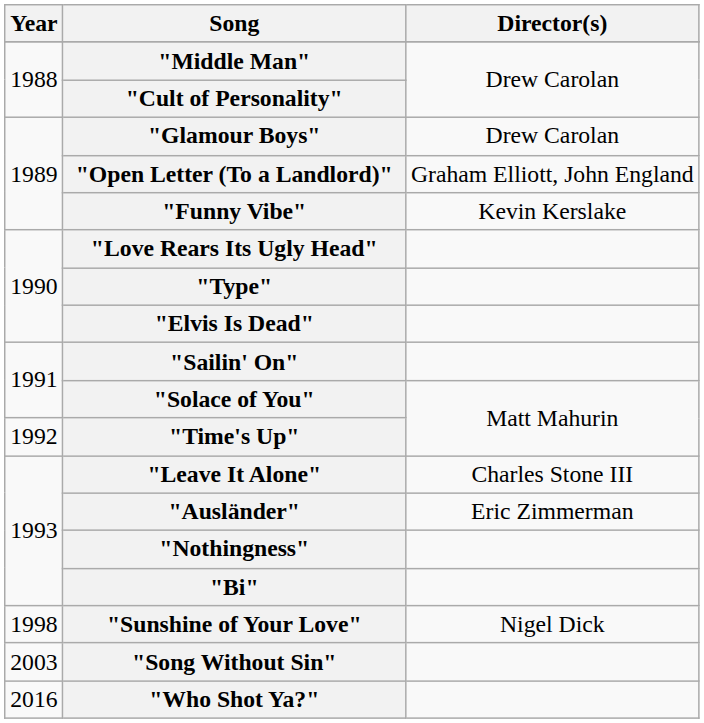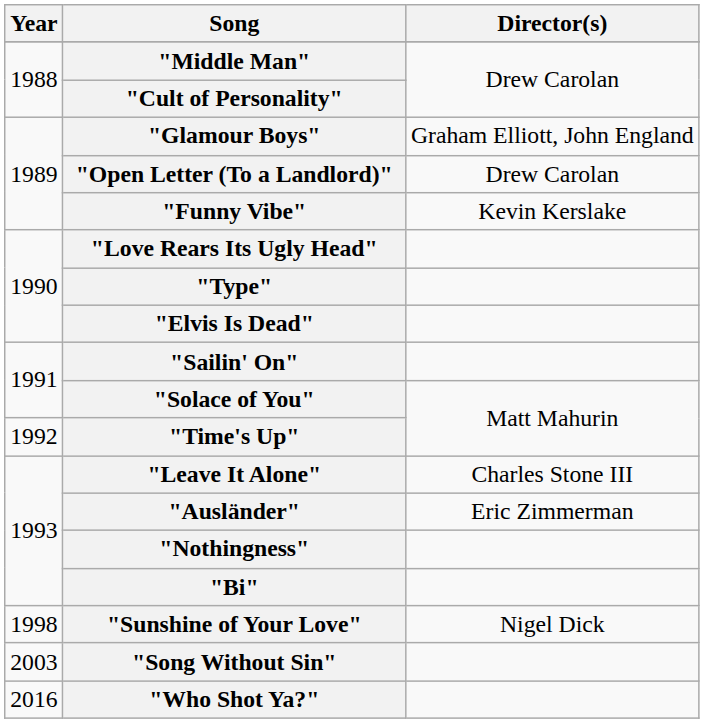 <table class="wikitable plainrowheaders" style="text-align:center;">
 <tr>
 <th>Year</th>
 <th style="width:14em;">Song</th>
 <th>Director(s)</th>
 </tr>
 <tr style="font-size:90%;">
 </tr>
 <tr>
 <td rowspan="2">1988</td>
 <th scope="row">"Middle Man"</th>
 <td rowspan="2">Drew Carolan</td>
 </tr>
 <tr>
 <th scope="row">"Cult of Personality"</th>
 </tr>
 <tr>
 <td rowspan="3">1989</td>
 <th scope="row">"Glamour Boys"</th>
-<td>Drew Carolan</td>
+<td>Graham Elliott, John England</td>
 </tr>
 <tr>
 <th scope="row">"Open Letter (To a Landlord)"</th>
-<td>Graham Elliott, John England</td>
+<td>Drew Carolan</td>
 </tr>
 <tr>
 <th scope="row">"Funny Vibe"</th>
 <td>Kevin Kerslake</td>
 </tr>
 <tr>
 <td rowspan="3">1990</td>
 <th scope="row">"Love Rears Its Ugly Head"</th>
 <td></td>
 </tr>
 <tr>
 <th scope="row">"Type"</th>
 <td></td>
 </tr>
 <tr>
 <th scope="row">"Elvis Is Dead"</th>
 <td></td>
 </tr>
 <tr>
 <td rowspan="2">1991</td>
 <th scope="row">"Sailin' On"</th>
 <td></td>
 </tr>
 <tr>
 <th scope="row">"Solace of You"</th>
 <td rowspan="2">Matt Mahurin</td>
 </tr>
 <tr>
 <td>1992</td>
 <th scope="row">"Time's Up"</th>
 </tr>
 <tr>
 <td rowspan="4">1993</td>
 <th scope="row">"Leave It Alone"</th>
 <td>Charles Stone III</td>
 </tr>
 <tr>
 <th scope="row">"Ausländer"</th>
 <td>Eric Zimmerman</td>
 </tr>
 <tr>
 <th scope="row">"Nothingness"</th>
 <td></td>
 </tr>
 <tr>
 <th scope="row">"Bi"</th>
 <td></td>
 </tr>
 <tr>
 <td>1998</td>
 <th scope="row">"Sunshine of Your Love"</th>
 <td>Nigel Dick</td>
 </tr>
 <tr>
 <td>2003</td>
 <th scope="row">"Song Without Sin"</th>
 <td></td>
 </tr>
 <tr>
 <td>2016</td>
 <th scope="row">"Who Shot Ya?"</th>
 <td></td>
 </tr>
 </table>
